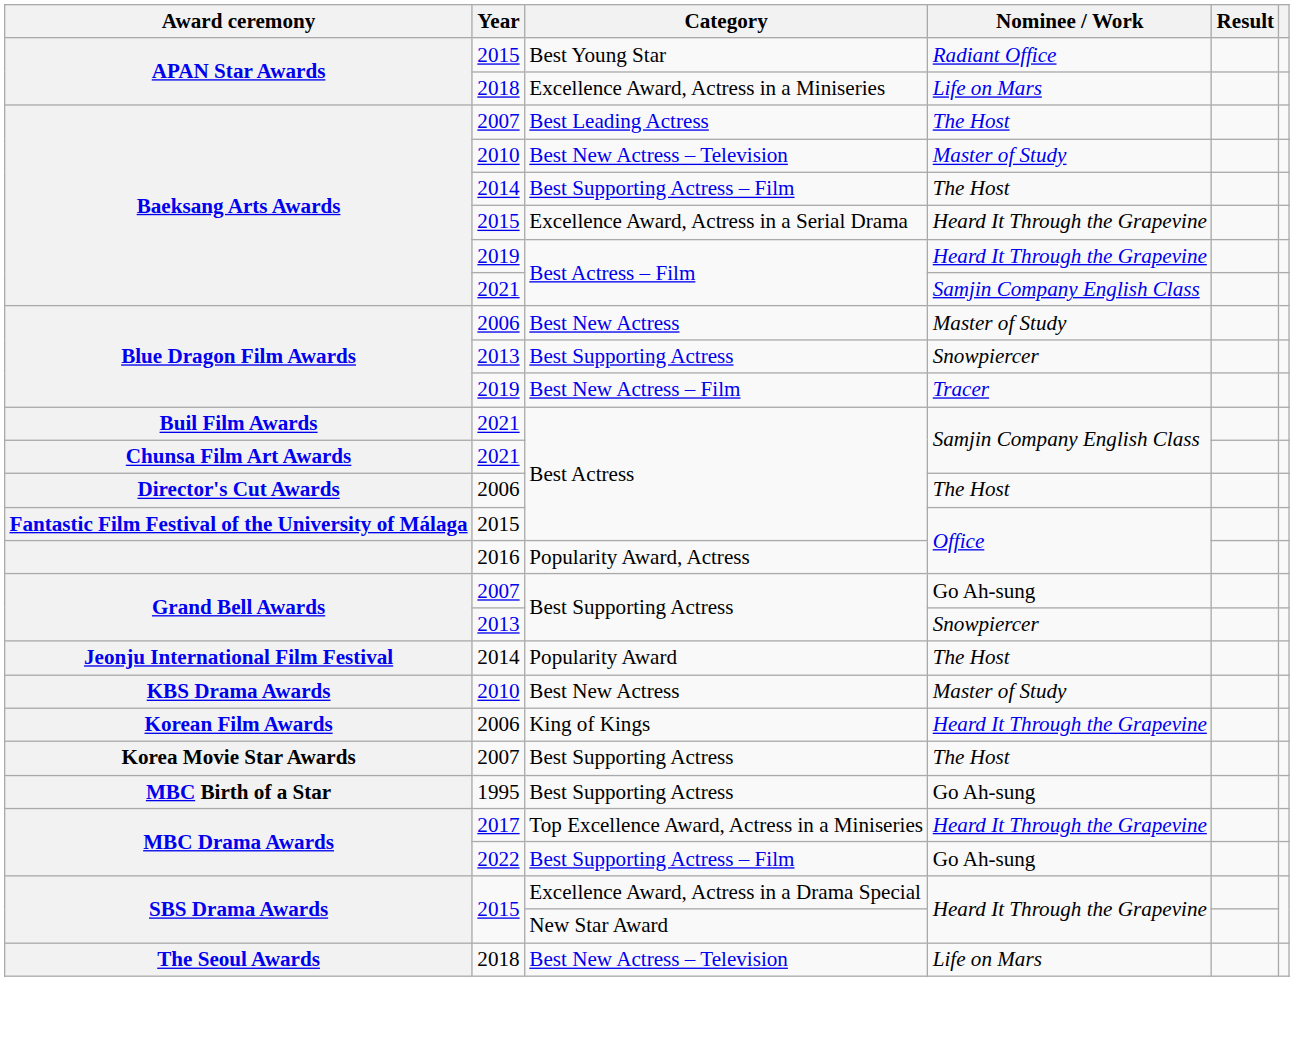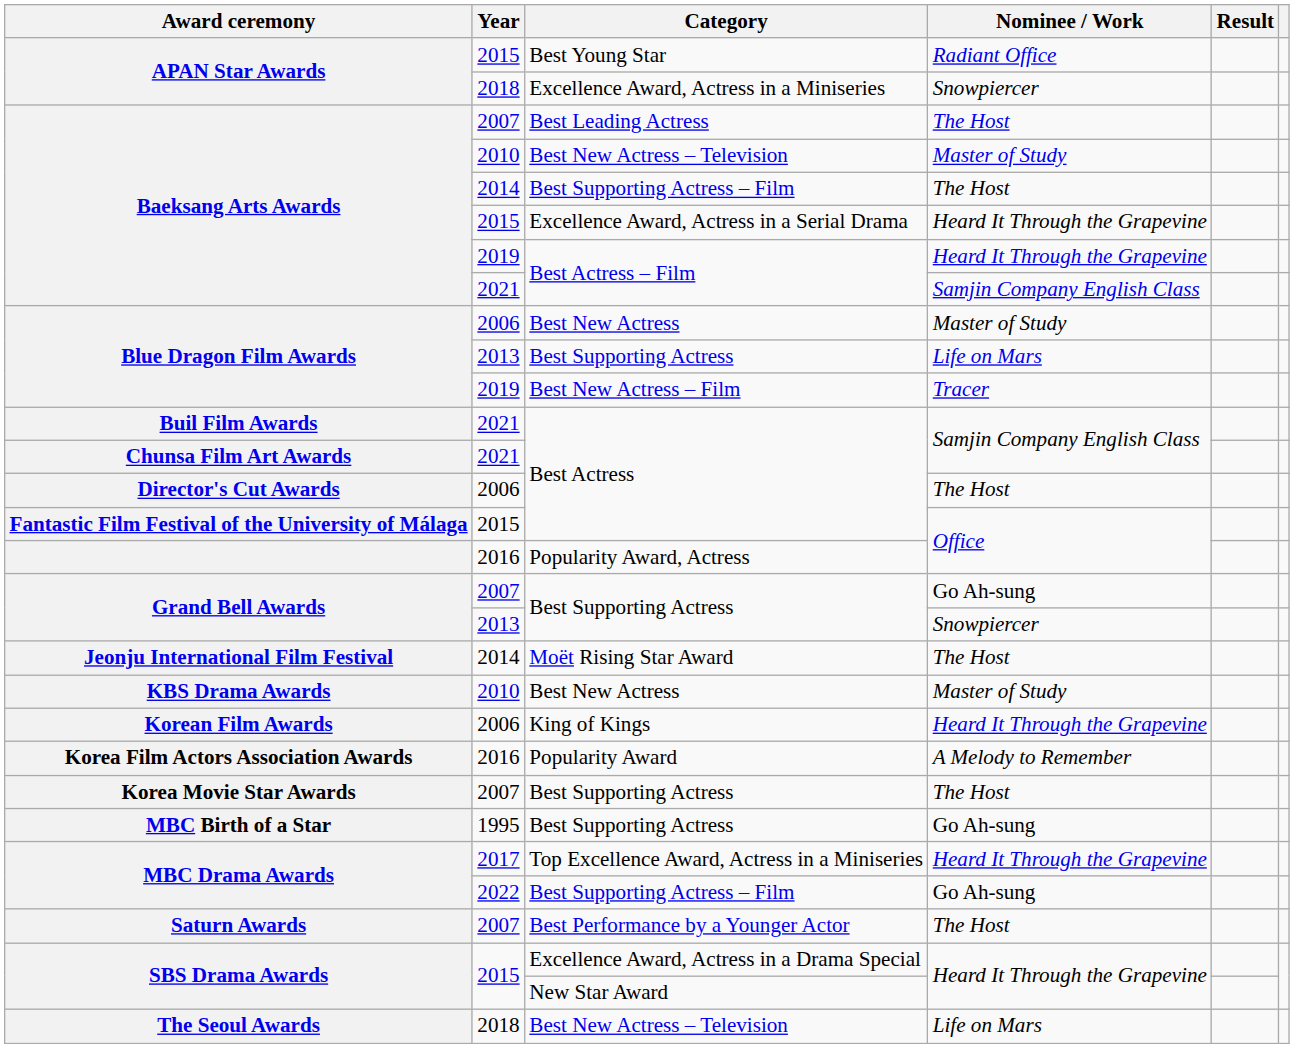 <table class="wikitable plainrowheaders sortable">
 <tr>
 <th scope="col">Award ceremony</th>
 <th scope="col">Year</th>
 <th scope="col">Category</th>
 <th scope="col">Nominee / Work</th>
 <th scope="col">Result</th>
 <th scope="col" class="unsortable"></th>
 </tr>
 <tr>
 <th scope="row"  rowspan="2"><a href='#'>APAN Star Awards</a></th>
 <td style="text-align:center"><a href='#'>2015</a></td>
 <td>Best Young Star</td>
 <td><em><a href='#'>Radiant Office</a></em></td>
 <td></td>
 <td style="text-align:center"></td>
 </tr>
 <tr>
 <td style="text-align:center"><a href='#'>2018</a></td>
 <td>Excellence Award, Actress in a Miniseries</td>
-<td><em><a href='#'>Life on Mars</a></em></td>
+<td><em>Snowpiercer</em></td>
 <td></td>
 <td style="text-align:center"></td>
 </tr>
 <tr>
 <th scope="row"  rowspan="6"><a href='#'>Baeksang Arts Awards</a></th>
 <td style="text-align:center"><a href='#'>2007</a></td>
 <td><a href='#'>Best Leading Actress</a></td>
 <td><em><a href='#'>The Host</a></em></td>
 <td></td>
 <td style="text-align:center"></td>
 </tr>
 <tr>
 <td style="text-align:center"><a href='#'>2010</a></td>
 <td><a href='#'>Best New Actress – Television</a></td>
 <td><em><a href='#'>Master of Study</a></em></td>
 <td></td>
 <td style="text-align:center"></td>
 </tr>
 <tr>
 <td style="text-align:center"><a href='#'>2014</a></td>
 <td><a href='#'>Best Supporting Actress – Film</a></td>
 <td><em>The Host</em></td>
 <td></td>
 <td style="text-align:center"></td>
 </tr>
 <tr>
 <td style="text-align:center"><a href='#'>2015</a></td>
 <td>Excellence Award, Actress in a Serial Drama</td>
 <td><em>Heard It Through the Grapevine</em></td>
 <td></td>
 <td style="text-align:center"></td>
 </tr>
 <tr>
 <td style="text-align:center"><a href='#'>2019</a></td>
 <td rowspan="2"><a href='#'>Best Actress – Film</a></td>
 <td><em><a href='#'>Heard It Through the Grapevine</a></em></td>
 <td></td>
 <td style="text-align:center"></td>
 </tr>
 <tr>
 <td style="text-align:center"><a href='#'>2021</a></td>
 <td><em><a href='#'>Samjin Company English Class</a></em></td>
 <td></td>
 <td style="text-align:center"></td>
 </tr>
 <tr>
 <th scope="row"  rowspan="3"><a href='#'>Blue Dragon Film Awards</a></th>
 <td style="text-align:center"><a href='#'>2006</a></td>
 <td><a href='#'>Best New Actress</a></td>
 <td><em>Master of Study</em></td>
 <td></td>
 <td style="text-align:center"></td>
 </tr>
 <tr>
 <td style="text-align:center"><a href='#'>2013</a></td>
 <td><a href='#'>Best Supporting Actress</a></td>
-<td><em>Snowpiercer</em></td>
+<td><em><a href='#'>Life on Mars</a></em></td>
 <td></td>
 <td style="text-align:center"></td>
 </tr>
 <tr>
 <td style="text-align:center"><a href='#'>2019</a></td>
 <td><a href='#'>Best New Actress – Film</a></td>
 <td><em><a href='#'>Tracer</a></em></td>
 <td></td>
 <td style="text-align:center"></td>
 </tr>
 <tr>
 <th scope="row"><a href='#'>Buil Film Awards</a></th>
 <td style="text-align:center"><a href='#'>2021</a></td>
 <td rowspan="4">Best Actress</td>
 <td rowspan="2"><em>Samjin Company English Class</em></td>
 <td></td>
 <td style="text-align:center"></td>
 </tr>
 <tr>
 <th scope="row"><a href='#'>Chunsa Film Art Awards</a></th>
 <td style="text-align:center"><a href='#'>2021</a></td>
 <td></td>
 <td style="text-align:center"></td>
 </tr>
 <tr>
 <th scope="row"><a href='#'>Director's Cut Awards</a></th>
 <td style="text-align:center">2006</td>
 <td><em>The Host</em></td>
 <td></td>
 <td style="text-align:center"></td>
 </tr>
 <tr>
 <th scope="row"><a href='#'>Fantastic Film Festival of the University of Málaga</a></th>
 <td style="text-align:center">2015</td>
 <td rowspan="2"><em><a href='#'>Office</a></em></td>
 <td></td>
 <td style="text-align:center"></td>
 </tr>
 <tr>
 <th scope="row"></th>
 <td style="text-align:center">2016</td>
 <td>Popularity Award, Actress</td>
 <td></td>
 <td style="text-align:center"></td>
 </tr>
 <tr>
 <th scope="row"  rowspan="2"><a href='#'>Grand Bell Awards</a></th>
 <td style="text-align:center"><a href='#'>2007</a></td>
 <td rowspan="2">Best Supporting Actress</td>
 <td>Go Ah-sung</td>
 <td></td>
 <td style="text-align:center"></td>
 </tr>
 <tr>
 <td style="text-align:center"><a href='#'>2013</a></td>
 <td><em>Snowpiercer</em></td>
 <td></td>
 <td style="text-align:center"></td>
 </tr>
 <tr>
 <th scope="row"><a href='#'>Jeonju International Film Festival</a></th>
 <td style="text-align:center">2014</td>
-<td>Popularity Award</td>
+<td><a href='#'>Moët</a> Rising Star Award</td>
 <td><em>The Host</em></td>
 <td></td>
 <td style="text-align:center"></td>
 </tr>
 <tr>
 <th scope="row"><a href='#'>KBS Drama Awards</a></th>
 <td style="text-align:center"><a href='#'>2010</a></td>
 <td>Best New Actress</td>
 <td><em>Master of Study</em></td>
 <td></td>
 <td style="text-align:center"></td>
 </tr>
 <tr>
 <th scope="row"><a href='#'>Korean Film Awards</a></th>
 <td style="text-align:center">2006</td>
 <td>King of Kings</td>
 <td><em><a href='#'>Heard It Through the Grapevine</a></em></td>
+<td></td>
+<td style="text-align:center"></td>
+</tr>
+<tr>
+<th scope="row">Korea Film Actors Association Awards</th>
+<td style="text-align:center">2016</td>
+<td>Popularity Award</td>
+<td><em>A Melody to Remember</em></td>
 <td></td>
 <td style="text-align:center"></td>
 </tr>
 <tr>
 <th scope="row">Korea Movie Star Awards</th>
 <td style="text-align:center">2007</td>
 <td>Best Supporting Actress</td>
 <td><em>The Host</em></td>
 <td></td>
 <td style="text-align:center"></td>
 </tr>
 <tr>
 <th scope="row"><a href='#'>MBC</a> Birth of a Star</th>
 <td style="text-align:center">1995</td>
 <td>Best Supporting Actress</td>
 <td>Go Ah-sung</td>
 <td></td>
 <td style="text-align:center"></td>
 </tr>
 <tr>
 <th scope="row"  rowspan="2"><a href='#'>MBC Drama Awards</a></th>
 <td style="text-align:center"><a href='#'>2017</a></td>
 <td>Top Excellence Award, Actress in a Miniseries</td>
 <td><em><a href='#'>Heard It Through the Grapevine</a></em></td>
 <td></td>
 <td style="text-align:center"></td>
 </tr>
 <tr>
 <td style="text-align:center"><a href='#'>2022</a></td>
 <td><a href='#'>Best Supporting Actress – Film</a></td>
 <td>Go Ah-sung</td>
 <td></td>
 <td style="text-align:center"></td>
 </tr>
 <tr>
+<th scope="row"><a href='#'>Saturn Awards</a></th>
+<td style="text-align:center"><a href='#'>2007</a></td>
+<td><a href='#'>Best Performance by a Younger Actor</a></td>
+<td><em>The Host</em></td>
+<td></td>
+<td style="text-align:center"></td>
+</tr>
+<tr>
 <th scope="row"  rowspan="2"><a href='#'>SBS Drama Awards</a></th>
 <td rowspan="2" style="text-align:center"><a href='#'>2015</a></td>
 <td>Excellence Award, Actress in a Drama Special</td>
 <td rowspan="2"><em>Heard It Through the Grapevine</em></td>
 <td></td>
 <td rowspan="2" style="text-align:center"></td>
 </tr>
 <tr>
 <td>New Star Award</td>
 <td></td>
 </tr>
 <tr>
 <th scope="row"><a href='#'>The Seoul Awards</a></th>
 <td style="text-align:center">2018</td>
 <td><a href='#'>Best New Actress – Television</a></td>
 <td><em>Life on Mars</em></td>
 <td></td>
 <td style="text-align:center"></td>
 </tr>
 </table>
